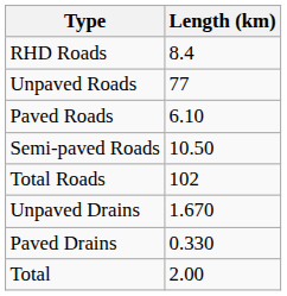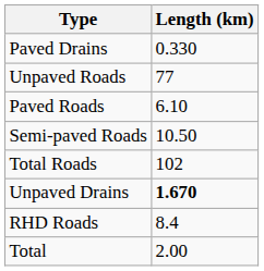 <table class="wikitable">
 <tr>
 <th>Type</th>
 <th>Length (km)</th>
 </tr>
 <tr>
-<td>RHD Roads</td>
-<td>8.4</td>
+<td>Paved Drains</td>
+<td>0.330</td>
 </tr>
 <tr>
 <td>Unpaved Roads</td>
 <td>77</td>
 </tr>
 <tr>
 <td>Paved Roads</td>
 <td>6.10</td>
 </tr>
 <tr>
 <td>Semi-paved Roads</td>
 <td>10.50</td>
 </tr>
 <tr>
 <td>Total Roads</td>
 <td>102</td>
 </tr>
 <tr>
 <td>Unpaved Drains</td>
-<td>1.670</td>
+<td><strong>1.670</strong></td>
 </tr>
 <tr>
-<td>Paved Drains</td>
-<td>0.330</td>
+<td>RHD Roads</td>
+<td>8.4</td>
 </tr>
 <tr>
 <td>Total</td>
 <td>2.00</td>
 </tr>
 </table>
